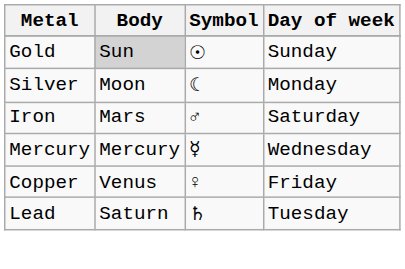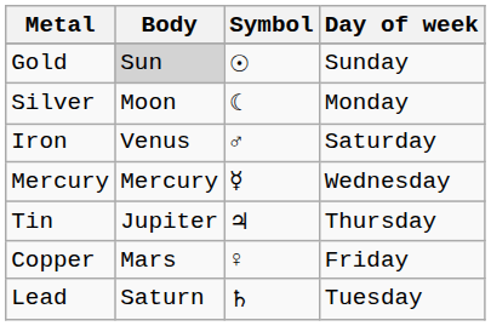 <table class="wikitable sortable">
 <tr>
 <th scope="col">Metal</th>
 <th scope="col">Body</th>
 <th scope="col">Symbol</th>
 <th scope="col">Day of week</th>
 </tr>
 <tr>
 </tr>
 <tr>
 <td>Gold</td>
 <td style="background: lightgrey;">Sun</td>
 <td>☉︎</td>
 <td>Sunday</td>
 </tr>
 <tr>
 <td>Silver</td>
 <td>Moon</td>
 <td>☾</td>
 <td>Monday</td>
 </tr>
 <tr>
 <td>Iron</td>
-<td>Mars</td>
+<td>Venus</td>
 <td>♂</td>
 <td>Saturday</td>
 </tr>
 <tr>
 <td>Mercury</td>
 <td>Mercury</td>
 <td>☿</td>
 <td>Wednesday</td>
 </tr>
 <tr>
+<td>Tin</td>
+<td>Jupiter</td>
+<td>♃</td>
+<td>Thursday</td>
+</tr>
+<tr>
 <td>Copper</td>
-<td>Venus</td>
+<td>Mars</td>
 <td>♀</td>
 <td>Friday</td>
 </tr>
 <tr>
 <td>Lead</td>
 <td>Saturn</td>
 <td>♄</td>
 <td>Tuesday</td>
 </tr>
 </table>
